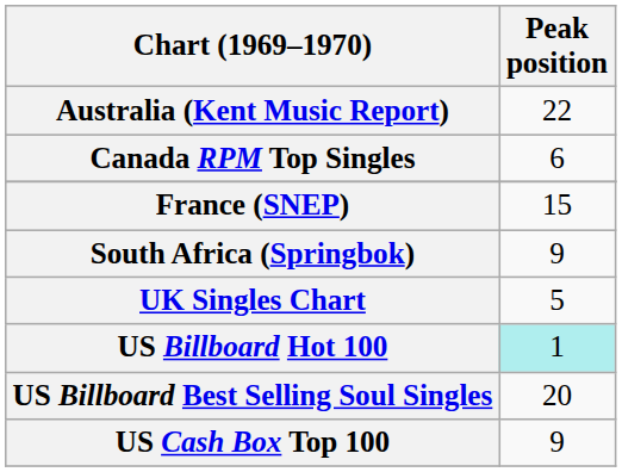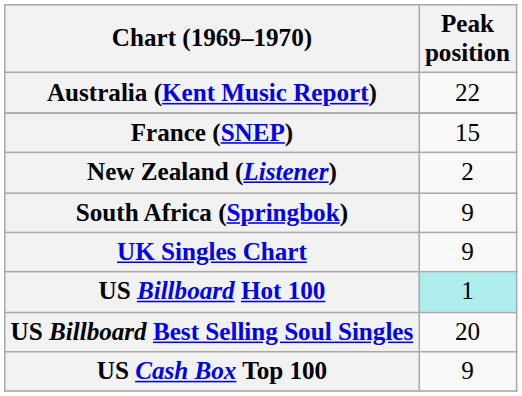 <table class="wikitable sortable plainrowheaders" style="text-align:center;">
 <tr>
 <th scope="col">Chart (1969–1970)</th>
 <th scope="col">Peak<br>position</th>
 </tr>
 <tr>
 <th scope="row">Australia (<a href='#'>Kent Music Report</a>)</th>
 <td>22</td>
 </tr>
 <tr>
-<th scope="row">Canada <em><a href='#'>RPM</a></em> Top Singles</th>
-<td>6</td>
-</tr>
-<tr>
 </tr>
 <tr>
 <th scope="row">France (<a href='#'>SNEP</a>)</th>
 <td>15</td>
+</tr>
+<tr>
+<th scope="row">New Zealand (<em><a href='#'>Listener</a></em>)</th>
+<td>2</td>
 </tr>
 <tr>
 <th scope="row">South Africa (<a href='#'>Springbok</a>)</th>
 <td>9</td>
 </tr>
 <tr>
 <th scope="row"><a href='#'>UK Singles Chart</a></th>
-<td>5</td>
+<td>9</td>
 </tr>
 <tr>
 <th scope="row">US <em><a href='#'>Billboard</a></em> <a href='#'>Hot 100</a></th>
 <td style="background: paleturquoise;">1</td>
 </tr>
 <tr>
 <th scope="row">US <em>Billboard</em> <a href='#'>Best Selling Soul Singles</a></th>
 <td>20</td>
 </tr>
 <tr>
 <th scope="row">US <a href='#'><em>Cash Box</em></a> Top 100</th>
 <td>9</td>
 </tr>
 </table>
